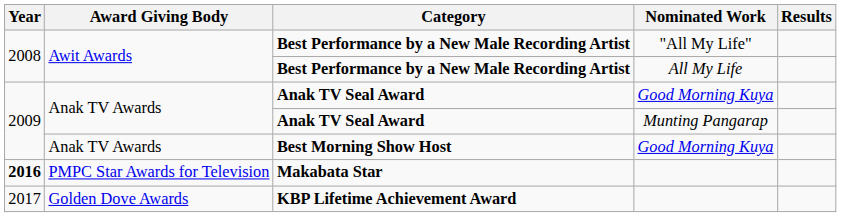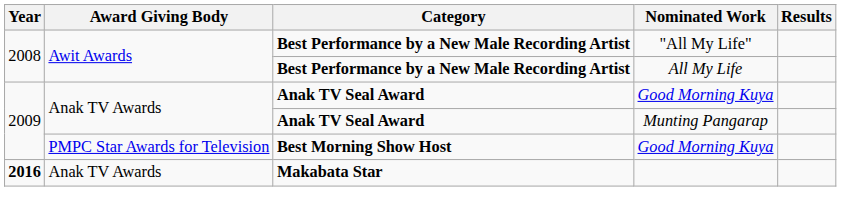 <table class="wikitable">
 <tr>
 <th>Year</th>
 <th>Award Giving Body</th>
 <th>Category</th>
 <th>Nominated Work</th>
 <th>Results</th>
 </tr>
 <tr>
 <td rowspan=2>2008</td>
 <td rowspan=2><a href='#'>Awit Awards</a></td>
 <td><strong>Best Performance by a New Male Recording Artist</strong> </td>
 <td align=center>"All My Life"</td>
 <td></td>
 </tr>
 <tr>
 <td><strong>Best Performance by a New Male Recording Artist</strong> </td>
 <td align=center><em>All My Life</em></td>
 <td></td>
 </tr>
 <tr>
 <td rowspan=3>2009</td>
 <td rowspan=2>Anak TV Awards</td>
 <td><strong>Anak TV Seal Award</strong></td>
 <td align=center><em><a href='#'>Good Morning Kuya</a></em></td>
 <td></td>
 </tr>
 <tr>
 <td><strong>Anak TV Seal Award</strong></td>
 <td align=center><em>Munting Pangarap</em></td>
 <td></td>
 </tr>
 <tr>
-<td>Anak TV Awards</td>
+<td><a href='#'>PMPC Star Awards for Television</a></td>
 <td><strong>Best Morning Show Host</strong></td>
 <td align=center><em><a href='#'>Good Morning Kuya</a></em></td>
 <td></td>
 </tr>
 <tr>
 <td><strong>2016</strong></td>
-<td><a href='#'>PMPC Star Awards for Television</a></td>
+<td>Anak TV Awards</td>
 <td><strong>Makabata Star</strong></td>
 <td></td>
 <td></td>
 </tr>
-<tr>
-<td>2017</td>
-<td><a href='#'>Golden Dove Awards</a></td>
-<td><strong>KBP Lifetime Achievement Award</strong></td>
-<td></td>
-<td></td>
-</tr>
 </table>
